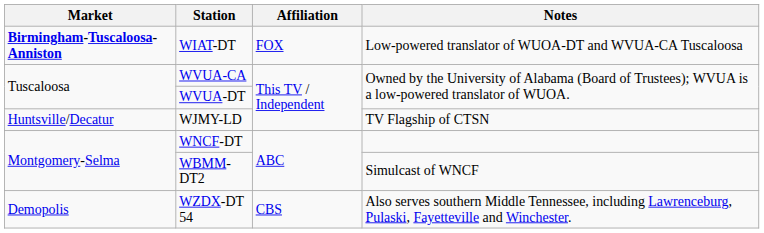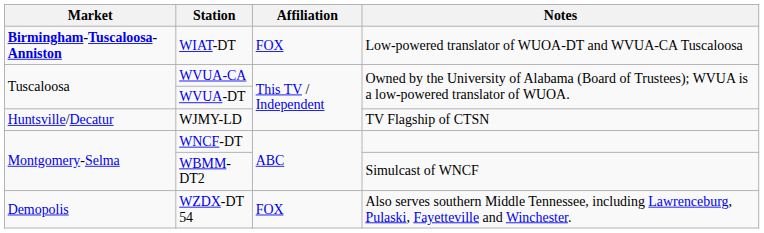 <table class="wikitable" border="1">
 <tr>
 <th>Market</th>
 <th>Station </th>
 <th>Affiliation</th>
 <th>Notes</th>
 </tr>
 <tr>
 <td><strong><a href='#'>Birmingham</a>-<a href='#'>Tuscaloosa</a>-<a href='#'>Anniston</a></strong></td>
 <td><a href='#'>WIAT</a>-DT</td>
 <td><a href='#'>FOX</a></td>
 <td>Low-powered translator of WUOA-DT and WVUA-CA Tuscaloosa</td>
 </tr>
 <tr>
 <td rowspan=2>Tuscaloosa</td>
 <td><a href='#'>WVUA-CA</a></td>
 <td rowspan=3><a href='#'>This TV</a> / <a href='#'>Independent</a></td>
 <td rowspan=2>Owned by the University of Alabama (Board of Trustees); WVUA is a low-powered translator of WUOA.</td>
 </tr>
 <tr>
 <td><a href='#'>WVUA</a>-DT</td>
 </tr>
 <tr>
 <td><a href='#'>Huntsville</a>/<a href='#'>Decatur</a></td>
 <td>WJMY-LD</td>
 <td>TV Flagship of CTSN</td>
 </tr>
 <tr>
 <td rowspan=2><a href='#'>Montgomery</a>-<a href='#'>Selma</a></td>
 <td><a href='#'>WNCF</a>-DT</td>
 <td rowspan=2><a href='#'>ABC</a></td>
 <td></td>
 </tr>
 <tr>
 <td><a href='#'>WBMM</a>-DT2</td>
 <td>Simulcast of WNCF</td>
 </tr>
 <tr>
 <td><a href='#'>Demopolis</a></td>
 <td><a href='#'>WZDX</a>-DT 54</td>
-<td><a href='#'>CBS</a></td>
+<td><a href='#'>FOX</a></td>
 <td>Also serves southern Middle Tennessee, including <a href='#'>Lawrenceburg</a>, <a href='#'>Pulaski</a>, <a href='#'>Fayetteville</a> and <a href='#'>Winchester</a>.</td>
 </tr>
 </table>
